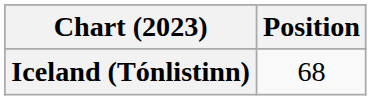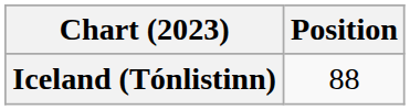 <table class="wikitable sortable plainrowheaders" style="text-align:center;">
 <tr>
 <th scope="col">Chart (2023)</th>
 <th scope="col">Position</th>
 </tr>
 <tr>
 <th scope="row">Iceland (Tónlistinn)</th>
-<td>68</td>
+<td>88</td>
 </tr>
 </table>
